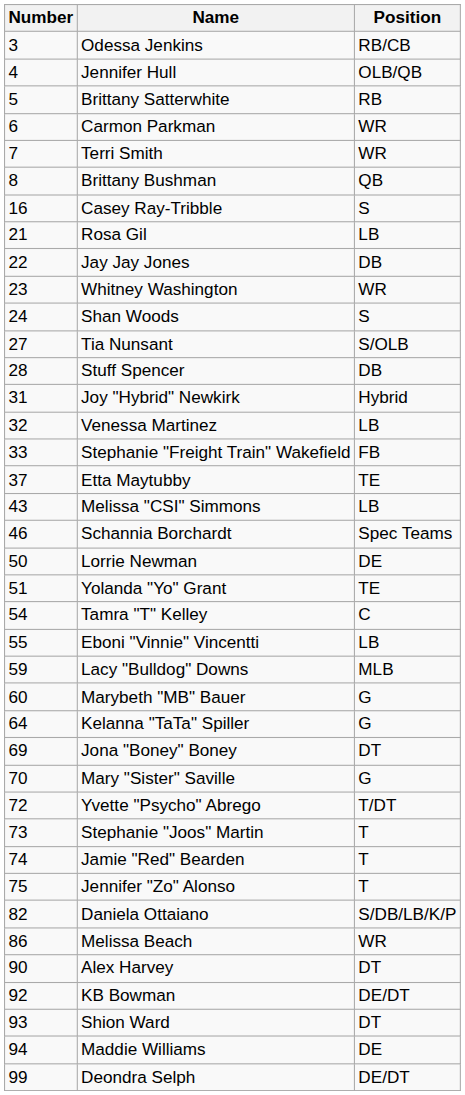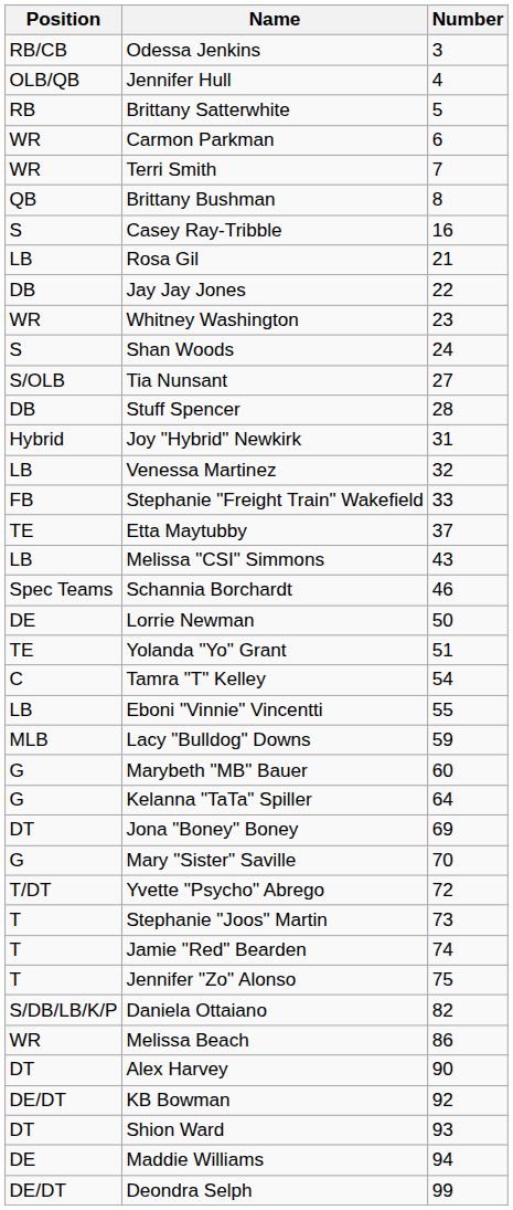 <table class="wikitable">
 <tr>
+<th>Position</th>
+<th>Name</th>
 <th>Number</th>
-<th>Name</th>
-<th>Position</th>
 </tr>
 <tr>
+<td>RB/CB</td>
+<td>Odessa Jenkins</td>
 <td>3</td>
-<td>Odessa Jenkins</td>
-<td>RB/CB</td>
 </tr>
 <tr>
+<td>OLB/QB</td>
+<td>Jennifer Hull</td>
 <td>4</td>
-<td>Jennifer Hull</td>
-<td>OLB/QB</td>
 </tr>
 <tr>
+<td>RB</td>
+<td>Brittany Satterwhite</td>
 <td>5</td>
-<td>Brittany Satterwhite</td>
-<td>RB</td>
 </tr>
 <tr>
+<td>WR</td>
+<td>Carmon Parkman</td>
 <td>6</td>
-<td>Carmon Parkman</td>
-<td>WR</td>
 </tr>
 <tr>
+<td>WR</td>
+<td>Terri Smith</td>
 <td>7</td>
-<td>Terri Smith</td>
-<td>WR</td>
 </tr>
 <tr>
+<td>QB</td>
+<td>Brittany Bushman</td>
 <td>8</td>
-<td>Brittany Bushman</td>
-<td>QB</td>
 </tr>
 <tr>
+<td>S</td>
+<td>Casey Ray-Tribble</td>
 <td>16</td>
-<td>Casey Ray-Tribble</td>
-<td>S</td>
 </tr>
 <tr>
+<td>LB</td>
+<td>Rosa Gil</td>
 <td>21</td>
-<td>Rosa Gil</td>
-<td>LB</td>
 </tr>
 <tr>
+<td>DB</td>
+<td>Jay Jay Jones</td>
 <td>22</td>
-<td>Jay Jay Jones</td>
-<td>DB</td>
 </tr>
 <tr>
+<td>WR</td>
+<td>Whitney Washington</td>
 <td>23</td>
-<td>Whitney Washington</td>
-<td>WR</td>
 </tr>
 <tr>
+<td>S</td>
+<td>Shan Woods</td>
 <td>24</td>
-<td>Shan Woods</td>
-<td>S</td>
 </tr>
 <tr>
+<td>S/OLB</td>
+<td>Tia Nunsant</td>
 <td>27</td>
-<td>Tia Nunsant</td>
-<td>S/OLB</td>
 </tr>
 <tr>
+<td>DB</td>
+<td>Stuff Spencer</td>
 <td>28</td>
-<td>Stuff Spencer</td>
-<td>DB</td>
 </tr>
 <tr>
+<td>Hybrid</td>
+<td>Joy "Hybrid" Newkirk</td>
 <td>31</td>
-<td>Joy "Hybrid" Newkirk</td>
-<td>Hybrid</td>
 </tr>
 <tr>
+<td>LB</td>
+<td>Venessa Martinez</td>
 <td>32</td>
-<td>Venessa Martinez</td>
-<td>LB</td>
 </tr>
 <tr>
+<td>FB</td>
+<td>Stephanie "Freight Train" Wakefield</td>
 <td>33</td>
-<td>Stephanie "Freight Train" Wakefield</td>
-<td>FB</td>
 </tr>
 <tr>
+<td>TE</td>
+<td>Etta Maytubby</td>
 <td>37</td>
-<td>Etta Maytubby</td>
-<td>TE</td>
 </tr>
 <tr>
+<td>LB</td>
+<td>Melissa "CSI" Simmons</td>
 <td>43</td>
-<td>Melissa "CSI" Simmons</td>
-<td>LB</td>
 </tr>
 <tr>
+<td>Spec Teams</td>
+<td>Schannia Borchardt</td>
 <td>46</td>
-<td>Schannia Borchardt</td>
-<td>Spec Teams</td>
 </tr>
 <tr>
+<td>DE</td>
+<td>Lorrie Newman</td>
 <td>50</td>
-<td>Lorrie Newman</td>
-<td>DE</td>
 </tr>
 <tr>
+<td>TE</td>
+<td>Yolanda "Yo" Grant</td>
 <td>51</td>
-<td>Yolanda "Yo" Grant</td>
-<td>TE</td>
 </tr>
 <tr>
+<td>C</td>
+<td>Tamra "T" Kelley</td>
 <td>54</td>
-<td>Tamra "T" Kelley</td>
-<td>C</td>
 </tr>
 <tr>
+<td>LB</td>
+<td>Eboni "Vinnie" Vincentti</td>
 <td>55</td>
-<td>Eboni "Vinnie" Vincentti</td>
-<td>LB</td>
 </tr>
 <tr>
+<td>MLB</td>
+<td>Lacy "Bulldog" Downs</td>
 <td>59</td>
-<td>Lacy "Bulldog" Downs</td>
-<td>MLB</td>
 </tr>
 <tr>
+<td>G</td>
+<td>Marybeth "MB" Bauer</td>
 <td>60</td>
-<td>Marybeth "MB" Bauer</td>
-<td>G</td>
 </tr>
 <tr>
+<td>G</td>
+<td>Kelanna "TaTa" Spiller</td>
 <td>64</td>
-<td>Kelanna "TaTa" Spiller</td>
-<td>G</td>
 </tr>
 <tr>
+<td>DT</td>
+<td>Jona "Boney" Boney</td>
 <td>69</td>
-<td>Jona "Boney" Boney</td>
-<td>DT</td>
 </tr>
 <tr>
+<td>G</td>
+<td>Mary "Sister" Saville</td>
 <td>70</td>
-<td>Mary "Sister" Saville</td>
-<td>G</td>
 </tr>
 <tr>
+<td>T/DT</td>
+<td>Yvette "Psycho" Abrego</td>
 <td>72</td>
-<td>Yvette "Psycho" Abrego</td>
-<td>T/DT</td>
 </tr>
 <tr>
+<td>T</td>
+<td>Stephanie "Joos" Martin</td>
 <td>73</td>
-<td>Stephanie "Joos" Martin</td>
-<td>T</td>
 </tr>
 <tr>
+<td>T</td>
+<td>Jamie "Red" Bearden</td>
 <td>74</td>
-<td>Jamie "Red" Bearden</td>
-<td>T</td>
 </tr>
 <tr>
+<td>T</td>
+<td>Jennifer "Zo" Alonso</td>
 <td>75</td>
-<td>Jennifer "Zo" Alonso</td>
-<td>T</td>
 </tr>
 <tr>
+<td>S/DB/LB/K/P</td>
+<td>Daniela Ottaiano</td>
 <td>82</td>
-<td>Daniela Ottaiano</td>
-<td>S/DB/LB/K/P</td>
 </tr>
 <tr>
+<td>WR</td>
+<td>Melissa Beach</td>
 <td>86</td>
-<td>Melissa Beach</td>
-<td>WR</td>
 </tr>
 <tr>
+<td>DT</td>
+<td>Alex Harvey</td>
 <td>90</td>
-<td>Alex Harvey</td>
-<td>DT</td>
 </tr>
 <tr>
+<td>DE/DT</td>
+<td>KB Bowman</td>
 <td>92</td>
-<td>KB Bowman</td>
-<td>DE/DT</td>
 </tr>
 <tr>
+<td>DT</td>
+<td>Shion Ward</td>
 <td>93</td>
-<td>Shion Ward</td>
-<td>DT</td>
 </tr>
 <tr>
+<td>DE</td>
+<td>Maddie Williams</td>
 <td>94</td>
-<td>Maddie Williams</td>
-<td>DE</td>
 </tr>
 <tr>
+<td>DE/DT</td>
+<td>Deondra Selph</td>
 <td>99</td>
-<td>Deondra Selph</td>
-<td>DE/DT</td>
 </tr>
 </table>
